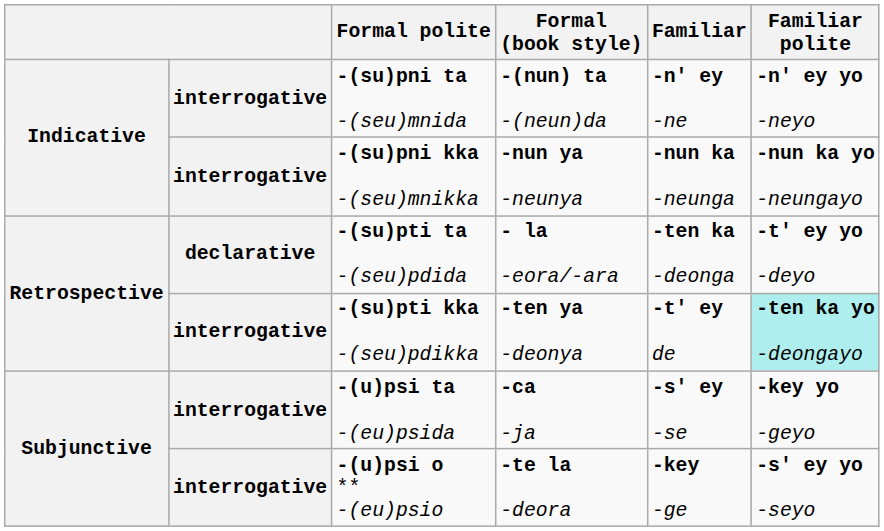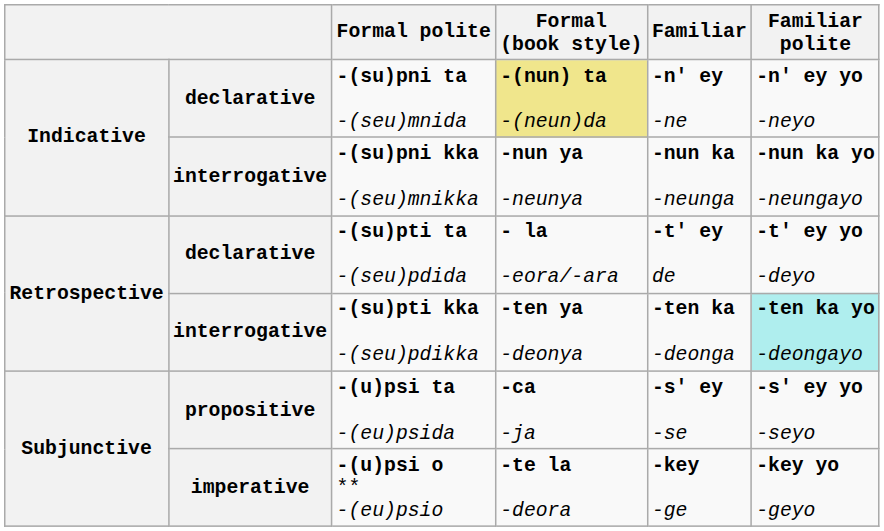 <table class=wikitable>
 <tr>
 <th colspan=2></th>
 <th>Formal polite</th>
 <th>Formal<br>(book style)</th>
 <th>Familiar</th>
 <th>Familiar<br>polite</th>
 </tr>
 <tr>
 <th rowspan=2>Indicative</th>
-<th>interrogative</th>
+<th>declarative</th>
 <td><strong>-(su)pni ta</strong><br><br><em>-(seu)mnida</em></td>
-<td><strong>-(nun) ta</strong><br><br><em>-(neun)da</em></td>
+<td style="background: khaki;"><strong>-(nun) ta</strong><br><br><em>-(neun)da</em></td>
 <td><strong>-n' ey</strong><br><br><em>-ne</em></td>
 <td><strong>-n' ey yo</strong><br><br><em>-neyo</em></td>
 </tr>
 <tr>
 <th>interrogative</th>
 <td><strong>-(su)pni kka</strong><br><br><em>-(seu)mnikka</em></td>
 <td><strong>-nun ya</strong><br><br><em>-neunya</em></td>
 <td><strong>-nun ka</strong><br><br><em>-neunga</em></td>
 <td><strong>-nun ka yo</strong><br><br><em>-neungayo</em></td>
 </tr>
 <tr>
 <th rowspan=2>Retrospective</th>
 <th>declarative</th>
 <td><strong>-(su)pti ta</strong><br><br><em>-(seu)pdida</em></td>
 <td><strong>- la</strong><br><br><em>-eora/-ara</em></td>
-<td><strong>-ten ka</strong><br><br><em>-deonga</em></td>
+<td><strong>-t' ey</strong><br><br><em>de</em></td>
 <td><strong>-t' ey yo</strong><br><br><em>-deyo</em></td>
 </tr>
 <tr>
 <th>interrogative</th>
 <td><strong>-(su)pti kka</strong><br><br><em>-(seu)pdikka</em></td>
 <td><strong>-ten ya</strong><br><br><em>-deonya</em></td>
-<td><strong>-t' ey</strong><br><br><em>de</em></td>
+<td><strong>-ten ka</strong><br><br><em>-deonga</em></td>
 <td style="background: paleturquoise;"><strong>-ten ka yo</strong><br><br><em>-deongayo</em></td>
 </tr>
 <tr>
 <th rowspan=2>Subjunctive</th>
-<th>interrogative</th>
+<th>propositive</th>
 <td><strong>-(u)psi ta</strong><br><br><em>-(eu)psida</em></td>
 <td><strong>-ca</strong><br><br><em>-ja</em></td>
 <td><strong>-s' ey</strong><br><br><em>-se</em></td>
-<td><strong>-key yo</strong><br><br><em>-geyo</em></td>
+<td><strong>-s' ey yo</strong><br><br><em>-seyo</em></td>
 </tr>
 <tr>
-<th>interrogative</th>
+<th>imperative</th>
 <td><strong>-(u)psi o</strong><br>**<br><em>-(eu)psio</em></td>
 <td><strong>-te la</strong><br><br><em>-deora</em></td>
 <td><strong>-key</strong><br><br><em>-ge</em></td>
-<td><strong>-s' ey yo</strong><br><br><em>-seyo</em></td>
+<td><strong>-key yo</strong><br><br><em>-geyo</em></td>
 </tr>
 </table>
